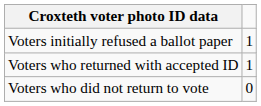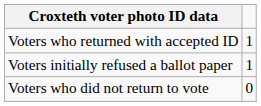 <table class="wikitable">
 <tr>
 <th>Croxteth voter photo ID data</th>
 </tr>
 <tr>
-<td style="text-align:left">Voters initially refused a ballot paper</td>
+<td style="text-align:left">Voters who returned with accepted ID</td>
 <td style="text-align:center">1</td>
 </tr>
 <tr>
-<td style="text-align:left">Voters who returned with accepted ID</td>
+<td style="text-align:left">Voters initially refused a ballot paper</td>
 <td style="text-align:center">1</td>
 </tr>
 <tr>
 <td style="text-align:left">Voters who did not return to vote</td>
 <td style="text-align:center">0</td>
 </tr>
 </table>
